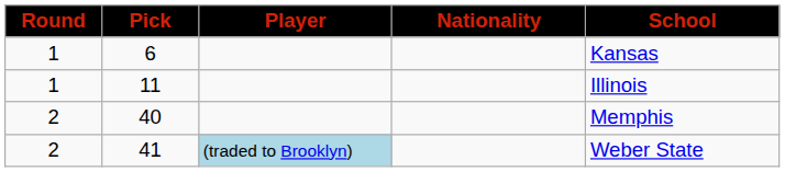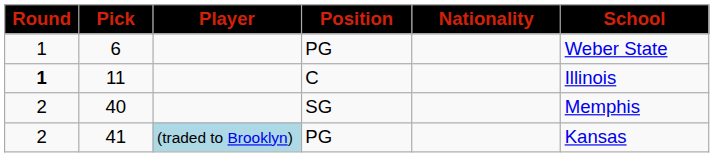 <table class="wikitable sortable sortable">
 <tr>
 <th style="background:#000000; color:#D1210A"  width="10%">Round</th>
 <th style="background:#000000; color:#D1210A"  width="10%">Pick</th>
 <th style="background:#000000; color:#D1210A"  width="20%">Player</th>
+<th style="background:#000000; color:#D1210A"  width="15%">Position</th>
 <th style="background:#000000; color:#D1210A"  width="20%">Nationality</th>
 <th style="background:#000000; color:#D1210A"  width="20%">School</th>
 </tr>
 <tr>
 <td align=center>1</td>
 <td align=center>6</td>
 <td></td>
+<td>PG</td>
 <td></td>
-<td><a href='#'>Kansas</a></td>
+<td><a href='#'>Weber State</a></td>
 </tr>
 <tr>
-<td align=center>1</td>
+<td align=center><strong>1</strong></td>
 <td align=center>11</td>
 <td></td>
+<td>C</td>
 <td></td>
 <td><a href='#'>Illinois</a></td>
 </tr>
 <tr>
 <td align=center>2</td>
 <td align=center>40</td>
 <td></td>
+<td>SG</td>
 <td></td>
 <td><a href='#'>Memphis</a></td>
 </tr>
 <tr>
 <td align=center>2</td>
 <td align=center>41</td>
 <td style="background: lightblue;"><small> (traded to <a href='#'>Brooklyn</a>)</small></td>
+<td>PG</td>
 <td></td>
-<td><a href='#'>Weber State</a></td>
+<td><a href='#'>Kansas</a></td>
 </tr>
 </table>
